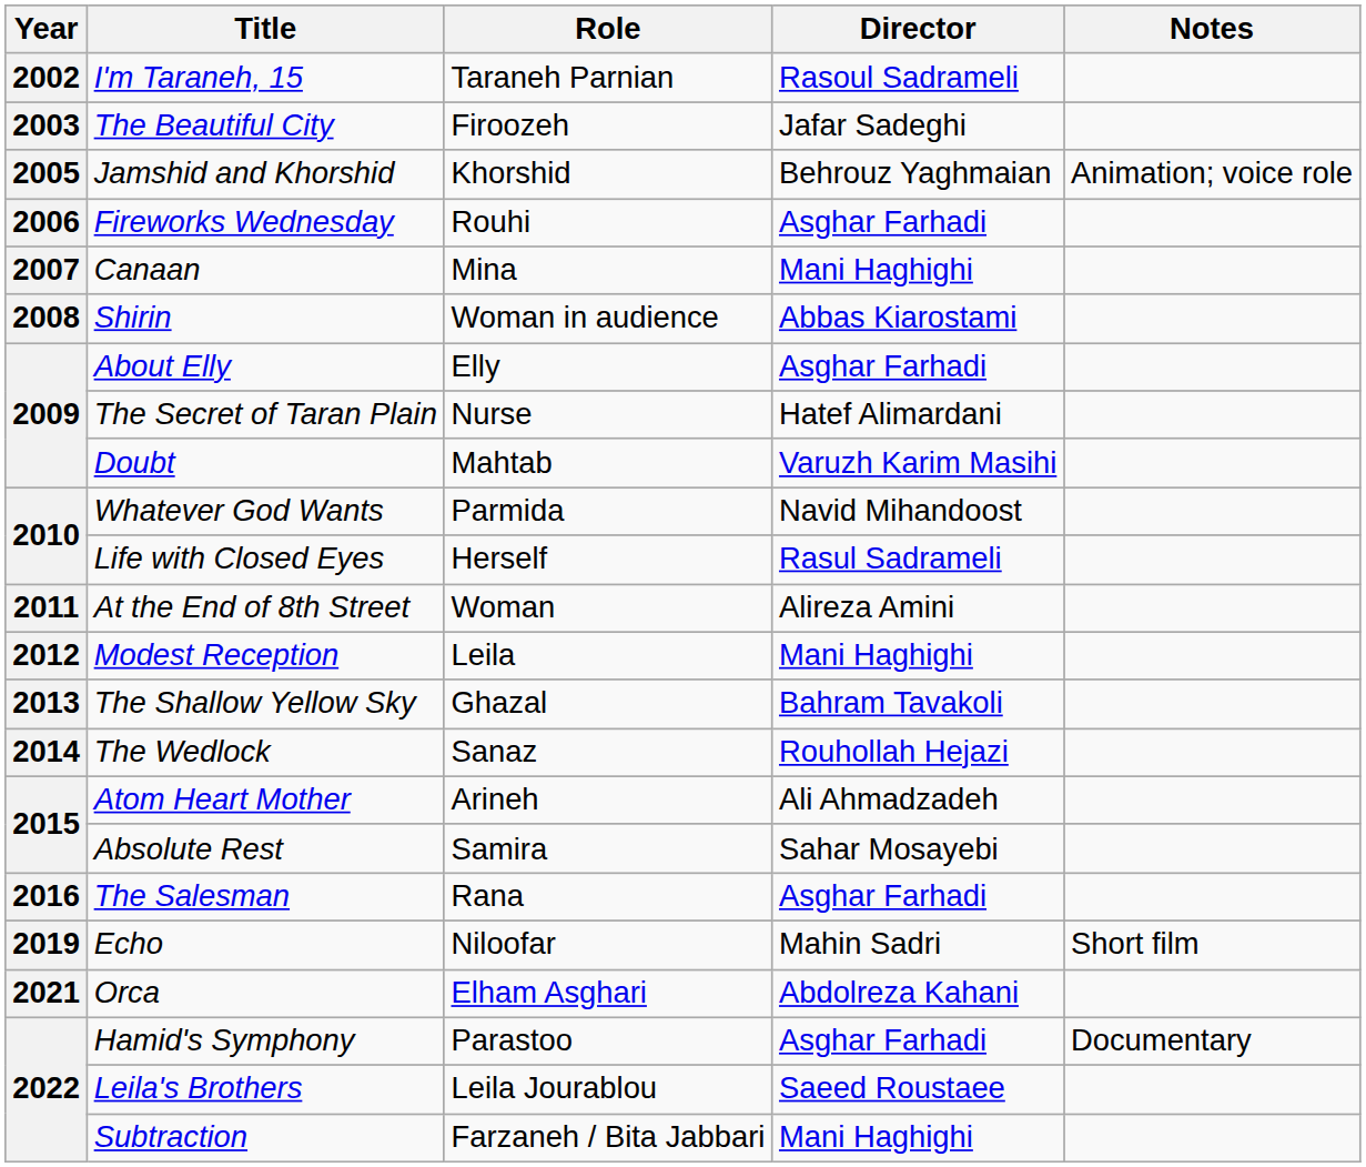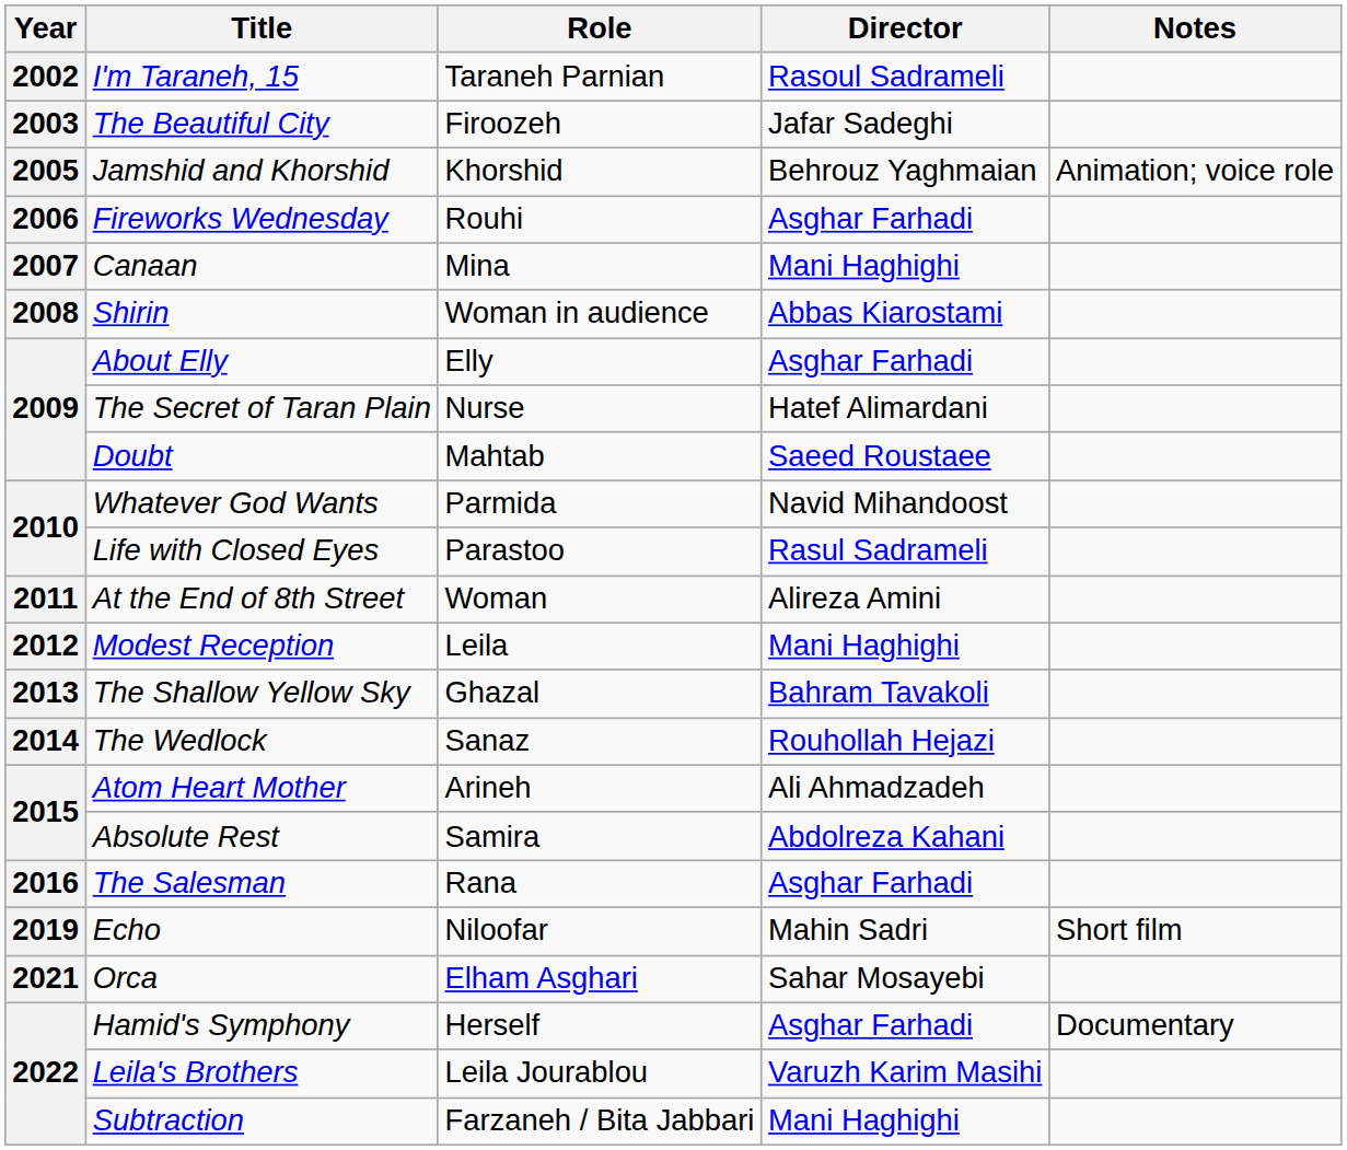 <table class="wikitable plainrowheaders sortable"  style=font-size:100%>
 <tr>
 <th scope="col">Year</th>
 <th scope="col">Title</th>
 <th scope="col">Role</th>
 <th scope="col">Director</th>
 <th scope="col" class="unsortable">Notes</th>
 </tr>
 <tr>
 <th scope=row>2002</th>
 <td><em><a href='#'>I'm Taraneh, 15</a></em></td>
 <td>Taraneh Parnian</td>
 <td><a href='#'>Rasoul Sadrameli</a></td>
 <td></td>
 </tr>
 <tr>
 <th scope=row>2003</th>
 <td><em><a href='#'>The Beautiful City</a></em></td>
 <td>Firoozeh</td>
 <td>Jafar Sadeghi</td>
 <td></td>
 </tr>
 <tr>
 <th scope=row>2005</th>
 <td><em>Jamshid and Khorshid</em></td>
 <td>Khorshid</td>
 <td>Behrouz Yaghmaian</td>
 <td>Animation; voice role</td>
 </tr>
 <tr>
 <th scope=row>2006</th>
 <td><em><a href='#'>Fireworks Wednesday</a></em></td>
 <td>Rouhi</td>
 <td><a href='#'>Asghar Farhadi</a></td>
 <td></td>
 </tr>
 <tr>
 <th scope=row>2007</th>
 <td><em>Canaan</em></td>
 <td>Mina</td>
 <td><a href='#'>Mani Haghighi</a></td>
 <td></td>
 </tr>
 <tr>
 <th scope=row>2008</th>
 <td><em><a href='#'>Shirin</a></em></td>
 <td>Woman in audience</td>
 <td><a href='#'>Abbas Kiarostami</a></td>
 <td></td>
 </tr>
 <tr>
 <th scope=row rowspan="3">2009</th>
 <td><em><a href='#'>About Elly</a></em></td>
 <td>Elly</td>
 <td><a href='#'>Asghar Farhadi</a></td>
 <td></td>
 </tr>
 <tr>
 <td><em>The Secret of Taran Plain</em></td>
 <td>Nurse</td>
 <td>Hatef Alimardani</td>
 <td></td>
 </tr>
 <tr>
 <td><em><a href='#'>Doubt</a></em></td>
 <td>Mahtab</td>
-<td><a href='#'>Varuzh Karim Masihi</a></td>
+<td><a href='#'>Saeed Roustaee</a></td>
 <td></td>
 </tr>
 <tr>
 <th scope=row rowspan="2">2010</th>
 <td><em>Whatever God Wants</em></td>
 <td>Parmida</td>
 <td>Navid Mihandoost</td>
 <td></td>
 </tr>
 <tr>
 <td><em>Life with Closed Eyes</em></td>
-<td>Herself</td>
+<td>Parastoo</td>
 <td><a href='#'>Rasul Sadrameli</a></td>
 <td></td>
 </tr>
 <tr>
 <th scope=row>2011</th>
 <td><em>At the End of 8th Street</em></td>
 <td>Woman</td>
 <td>Alireza Amini</td>
 <td></td>
 </tr>
 <tr>
 <th scope=row>2012</th>
 <td><em><a href='#'>Modest Reception</a></em></td>
 <td>Leila</td>
 <td><a href='#'>Mani Haghighi</a></td>
 <td></td>
 </tr>
 <tr>
 <th scope=row>2013</th>
 <td><em>The Shallow Yellow Sky</em></td>
 <td>Ghazal</td>
 <td><a href='#'>Bahram Tavakoli</a></td>
 <td></td>
 </tr>
 <tr>
 <th scope=row>2014</th>
 <td><em>The Wedlock</em></td>
 <td>Sanaz</td>
 <td><a href='#'>Rouhollah Hejazi</a></td>
 <td></td>
 </tr>
 <tr>
 <th scope=row rowspan="2">2015</th>
 <td><em><a href='#'>Atom Heart Mother</a></em></td>
 <td>Arineh</td>
 <td>Ali Ahmadzadeh</td>
 <td></td>
 </tr>
 <tr>
 <td><em>Absolute Rest</em></td>
 <td>Samira</td>
-<td>Sahar Mosayebi</td>
+<td><a href='#'>Abdolreza Kahani</a></td>
 <td></td>
 </tr>
 <tr>
 <th scope=row>2016</th>
 <td><em><a href='#'>The Salesman</a></em></td>
 <td>Rana</td>
 <td><a href='#'>Asghar Farhadi</a></td>
 <td></td>
 </tr>
 <tr>
 <th scope=row>2019</th>
 <td><em>Echo</em></td>
 <td>Niloofar</td>
 <td>Mahin Sadri</td>
 <td>Short film</td>
 </tr>
 <tr>
 <th scope=row>2021</th>
 <td><em>Orca</em></td>
 <td><a href='#'>Elham Asghari</a></td>
-<td><a href='#'>Abdolreza Kahani</a></td>
+<td>Sahar Mosayebi</td>
 <td></td>
 </tr>
 <tr>
 <th scope=row rowspan="3">2022</th>
 <td><em>Hamid's Symphony</em></td>
-<td>Parastoo</td>
+<td>Herself</td>
 <td><a href='#'>Asghar Farhadi</a></td>
 <td>Documentary</td>
 </tr>
 <tr>
 <td><em><a href='#'>Leila's Brothers</a></em></td>
 <td>Leila Jourablou</td>
-<td><a href='#'>Saeed Roustaee</a></td>
+<td><a href='#'>Varuzh Karim Masihi</a></td>
 <td></td>
 </tr>
 <tr>
 <td><em><a href='#'>Subtraction</a></em></td>
 <td>Farzaneh / Bita Jabbari</td>
 <td><a href='#'>Mani Haghighi</a></td>
 <td></td>
 </tr>
 </table>
